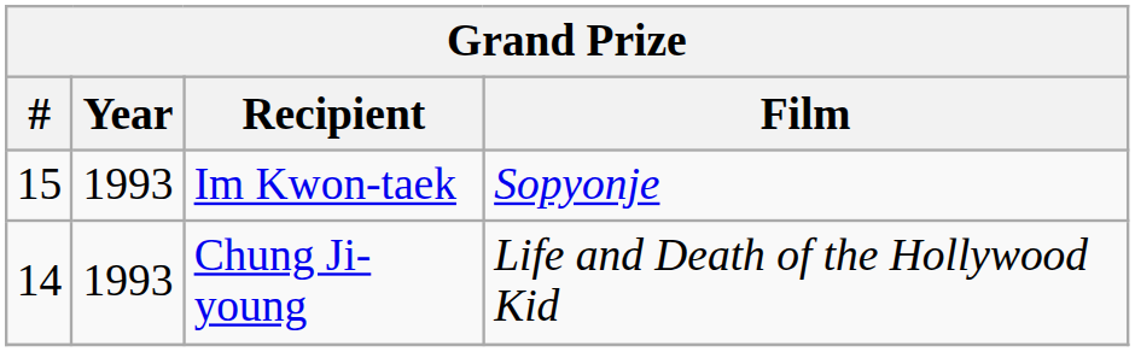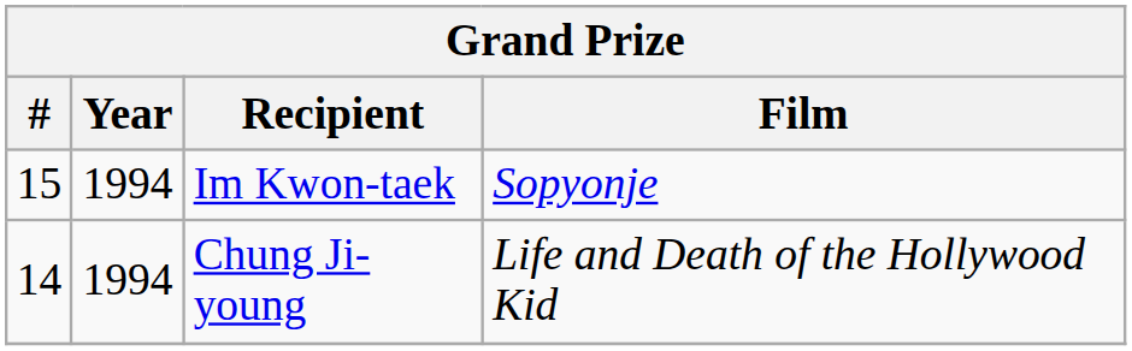 <table class="wikitable collapsible collapsed" style="width:45%">
 <tr>
 <th colspan="4">Grand Prize</th>
 </tr>
 <tr>
 <th>#</th>
 <th>Year</th>
 <th>Recipient</th>
 <th>Film</th>
 </tr>
 <tr>
 <td>15</td>
-<td>1993</td>
+<td>1994</td>
 <td><a href='#'>Im Kwon-taek</a></td>
 <td><em><a href='#'>Sopyonje</a></em></td>
 </tr>
 <tr>
 <td>14</td>
-<td>1993</td>
+<td>1994</td>
 <td><a href='#'>Chung Ji-young</a></td>
 <td><em>Life and Death of the Hollywood Kid</em></td>
 </tr>
 <tr>
 </tr>
 </table>
